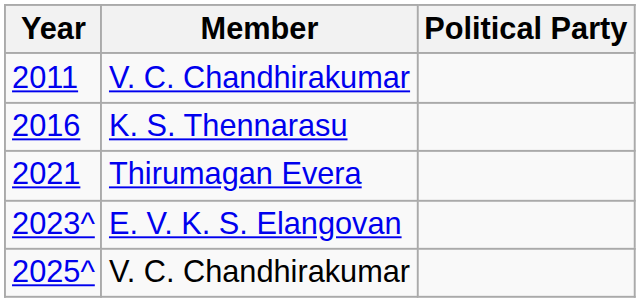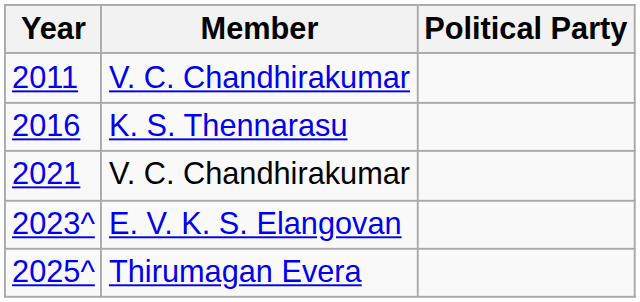 <table class="wikitable">
 <tr>
 <th>Year</th>
 <th>Member</th>
 <th colspan=2>Political Party</th>
 </tr>
 <tr>
 <td><a href='#'>2011</a></td>
 <td><a href='#'>V. C. Chandhirakumar</a></td>
 <td></td>
 </tr>
 <tr>
 <td><a href='#'>2016</a></td>
 <td><a href='#'>K. S. Thennarasu</a></td>
 <td></td>
 </tr>
 <tr>
 <td><a href='#'>2021</a></td>
-<td><a href='#'>Thirumagan Evera</a></td>
+<td>V. C. Chandhirakumar</td>
 <td></td>
 </tr>
 <tr>
 <td><a href='#'>2023^</a></td>
 <td><a href='#'>E. V. K. S. Elangovan</a></td>
 </tr>
 <tr>
 <td><a href='#'>2025^</a></td>
-<td>V. C. Chandhirakumar</td>
+<td><a href='#'>Thirumagan Evera</a></td>
 <td></td>
 </tr>
 </table>
